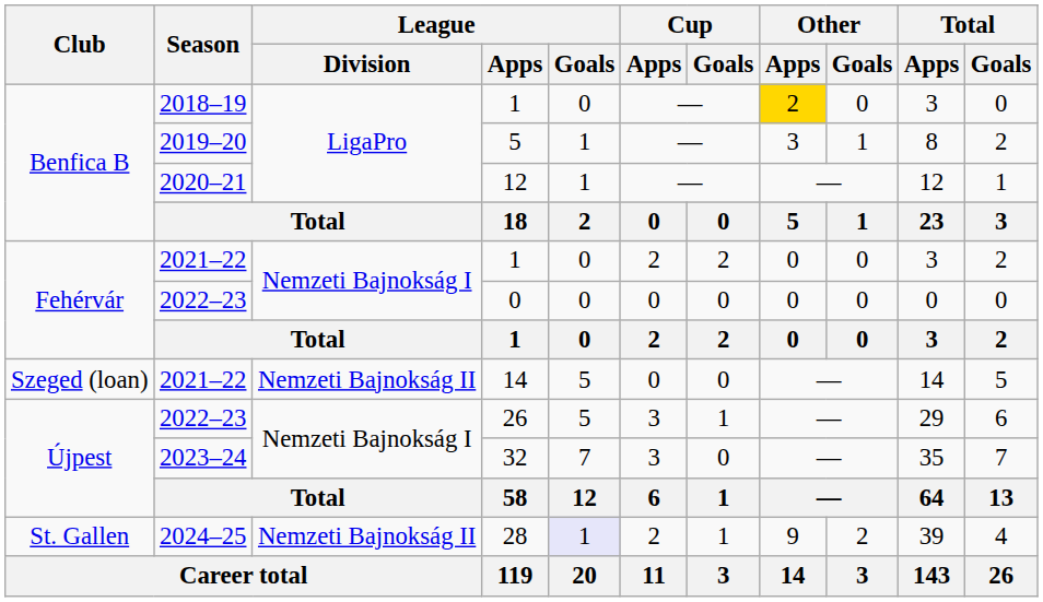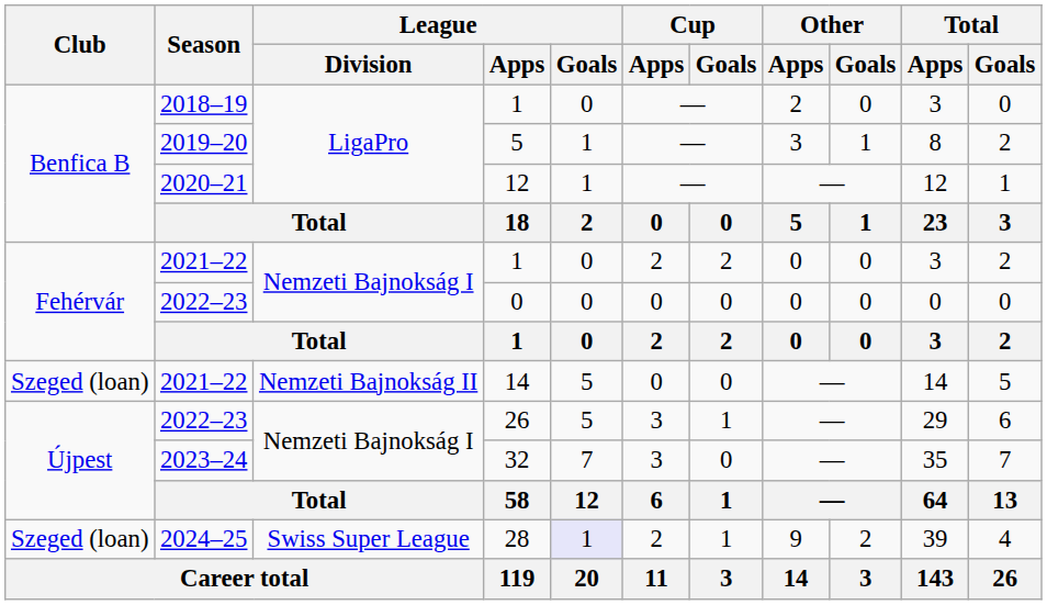 <table class="wikitable" style="text-align:center">
 <tr>
 <th rowspan="2">Club</th>
 <th rowspan="2">Season</th>
 <th colspan="3">League</th>
 <th colspan="2">Cup</th>
 <th colspan="2">Other</th>
 <th colspan="2">Total</th>
 </tr>
 <tr>
 <th>Division</th>
 <th>Apps</th>
 <th>Goals</th>
 <th>Apps</th>
 <th>Goals</th>
 <th>Apps</th>
 <th>Goals</th>
 <th>Apps</th>
 <th>Goals</th>
 </tr>
 <tr>
 <td rowspan="4"><a href='#'>Benfica B</a></td>
 <td><a href='#'>2018–19</a></td>
 <td rowspan="3"><a href='#'>LigaPro</a></td>
 <td>1</td>
 <td>0</td>
 <td colspan=2>—</td>
-<td style="background: gold;">2</td>
+<td>2</td>
 <td>0</td>
 <td>3</td>
 <td>0</td>
 </tr>
 <tr>
 <td><a href='#'>2019–20</a></td>
 <td>5</td>
 <td>1</td>
 <td colspan=2>—</td>
 <td>3</td>
 <td>1</td>
 <td>8</td>
 <td>2</td>
 </tr>
 <tr>
 <td><a href='#'>2020–21</a></td>
 <td>12</td>
 <td>1</td>
 <td colspan=2>—</td>
 <td colspan=2>—</td>
 <td>12</td>
 <td>1</td>
 </tr>
 <tr>
 <th colspan="2">Total</th>
 <th>18</th>
 <th>2</th>
 <th>0</th>
 <th>0</th>
 <th>5</th>
 <th>1</th>
 <th>23</th>
 <th>3</th>
 </tr>
 <tr>
 <td rowspan="3"><a href='#'>Fehérvár</a></td>
 <td><a href='#'>2021–22</a></td>
 <td rowspan="2"><a href='#'>Nemzeti Bajnokság I</a></td>
 <td>1</td>
 <td>0</td>
 <td>2</td>
 <td>2</td>
 <td>0</td>
 <td>0</td>
 <td>3</td>
 <td>2</td>
 </tr>
 <tr>
 <td><a href='#'>2022–23</a></td>
 <td>0</td>
 <td>0</td>
 <td>0</td>
 <td>0</td>
 <td>0</td>
 <td>0</td>
 <td>0</td>
 <td>0</td>
 </tr>
 <tr>
 <th colspan="2">Total</th>
 <th>1</th>
 <th>0</th>
 <th>2</th>
 <th>2</th>
 <th>0</th>
 <th>0</th>
 <th>3</th>
 <th>2</th>
 </tr>
 <tr>
 <td><a href='#'>Szeged</a> (loan)</td>
 <td><a href='#'>2021–22</a></td>
 <td><a href='#'>Nemzeti Bajnokság II</a></td>
 <td>14</td>
 <td>5</td>
 <td>0</td>
 <td>0</td>
 <td colspan=2>—</td>
 <td>14</td>
 <td>5</td>
 </tr>
 <tr>
 <td rowspan="3"><a href='#'>Újpest</a></td>
 <td><a href='#'>2022–23</a></td>
 <td rowspan="2">Nemzeti Bajnokság I</td>
 <td>26</td>
 <td>5</td>
 <td>3</td>
 <td>1</td>
 <td colspan="2">—</td>
 <td>29</td>
 <td>6</td>
 </tr>
 <tr>
 <td><a href='#'>2023–24</a></td>
 <td>32</td>
 <td>7</td>
 <td>3</td>
 <td>0</td>
 <td colspan="2">—</td>
 <td>35</td>
 <td>7</td>
 </tr>
 <tr>
 <th colspan="2">Total</th>
 <th>58</th>
 <th>12</th>
 <th>6</th>
 <th>1</th>
 <th colspan="2">—</th>
 <th>64</th>
 <th>13</th>
 </tr>
 <tr>
-<td><a href='#'>St. Gallen</a></td>
+<td><a href='#'>Szeged</a> (loan)</td>
 <td><a href='#'>2024–25</a></td>
-<td><a href='#'>Nemzeti Bajnokság II</a></td>
+<td><a href='#'>Swiss Super League</a></td>
 <td>28</td>
 <td style="background: lavender;">1</td>
 <td>2</td>
 <td>1</td>
 <td>9</td>
 <td>2</td>
 <td>39</td>
 <td>4</td>
 </tr>
 <tr>
 <th colspan="3">Career total</th>
 <th>119</th>
 <th>20</th>
 <th>11</th>
 <th>3</th>
 <th>14</th>
 <th>3</th>
 <th>143</th>
 <th>26</th>
 </tr>
 </table>
